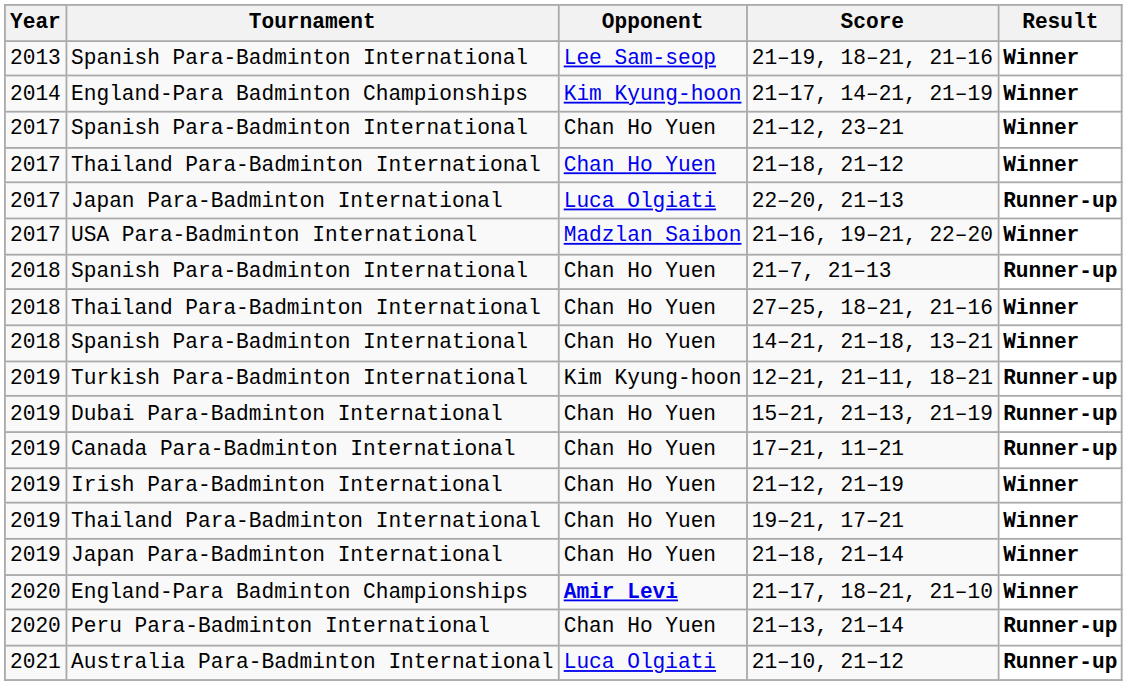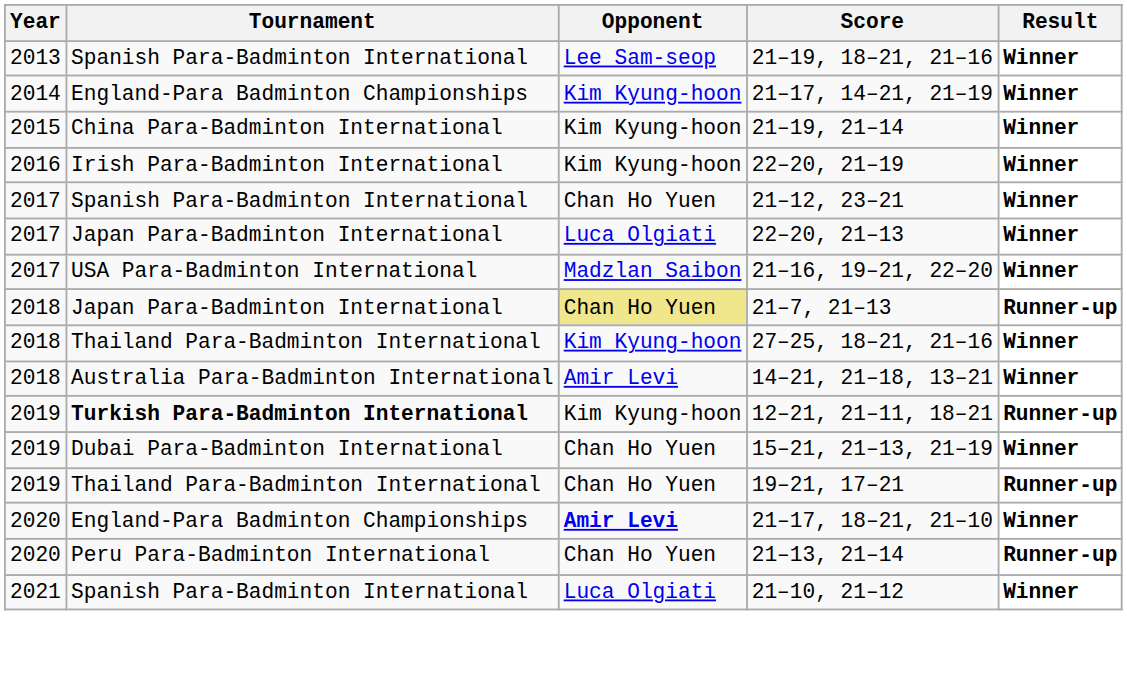 <table class="sortable wikitable" style="font-size: 90%;">
 <tr>
 <th>Year</th>
 <th>Tournament</th>
 <th>Opponent</th>
 <th>Score</th>
 <th>Result</th>
 </tr>
 <tr>
 <td align="center">2013</td>
 <td align="left">Spanish Para-Badminton International</td>
 <td align="left"> <a href='#'>Lee Sam-seop</a></td>
 <td align="left">21–19, 18–21, 21–16</td>
 <td style="text-align:left; background:white"> <strong>Winner</strong></td>
 </tr>
 <tr>
 <td align="center">2014</td>
 <td align="left">England-Para Badminton Championships</td>
 <td align="left"> <a href='#'>Kim Kyung-hoon</a></td>
 <td align="left">21–17, 14–21, 21–19</td>
 <td style="text-align:left; background:white"> <strong>Winner</strong></td>
 </tr>
 <tr>
+<td align="center">2015</td>
+<td align="left">China Para-Badminton International</td>
+<td align="left"> Kim Kyung-hoon</td>
+<td align="left">21–19, 21–14</td>
+<td style="text-align:left; background:white"> <strong>Winner</strong></td>
+</tr>
+<tr>
+<td align="center">2016</td>
+<td align="left">Irish Para-Badminton International</td>
+<td align="left"> Kim Kyung-hoon</td>
+<td align="left">22–20, 21–19</td>
+<td style="text-align:left; background:white"> <strong>Winner</strong></td>
+</tr>
+<tr>
 <td align="center">2017</td>
 <td align="left">Spanish Para-Badminton International</td>
 <td align="left"> Chan Ho Yuen</td>
 <td align="left">21–12, 23–21</td>
 <td style="text-align:left; background:white"> <strong>Winner</strong></td>
 </tr>
 <tr>
 <td align="center">2017</td>
-<td align="left">Thailand Para-Badminton International</td>
-<td align="left"> <a href='#'>Chan Ho Yuen</a></td>
-<td align="left">21–18, 21–12</td>
-<td style="text-align:left; background:white"> <strong>Winner</strong></td>
-</tr>
-<tr>
-<td align="center">2017</td>
 <td align="left">Japan Para-Badminton International</td>
 <td align="left"> <a href='#'>Luca Olgiati</a></td>
 <td align="left">22–20, 21–13</td>
-<td style="text-align:left; background:white"> <strong>Runner-up</strong></td>
+<td style="text-align:left; background:white"> <strong>Winner</strong></td>
 </tr>
 <tr>
 <td align="center">2017</td>
 <td align="left">USA Para-Badminton International</td>
 <td align="left"> <a href='#'>Madzlan Saibon</a></td>
 <td align="left">21–16, 19–21, 22–20</td>
 <td style="text-align:left; background:white"> <strong>Winner</strong></td>
 </tr>
 <tr>
 <td align="center">2018</td>
-<td align="left">Spanish Para-Badminton International</td>
-<td align="left"> Chan Ho Yuen</td>
+<td align="left">Japan Para-Badminton International</td>
+<td align="left" style="background: khaki;"> Chan Ho Yuen</td>
 <td align="left">21–7, 21–13</td>
 <td style="text-align:left; background:white"> <strong>Runner-up</strong></td>
 </tr>
 <tr>
 <td align="center">2018</td>
 <td align="left">Thailand Para-Badminton International</td>
-<td align="left"> Chan Ho Yuen</td>
+<td align="left"> <a href='#'>Kim Kyung-hoon</a></td>
 <td align="left">27–25, 18–21, 21–16</td>
 <td style="text-align:left; background:white"> <strong>Winner</strong></td>
 </tr>
 <tr>
 <td align="center">2018</td>
-<td align="left">Spanish Para-Badminton International</td>
-<td align="left"> Chan Ho Yuen</td>
+<td align="left">Australia Para-Badminton International</td>
+<td align="left"> <a href='#'>Amir Levi</a></td>
 <td align="left">14–21, 21–18, 13–21</td>
 <td style="text-align:left; background:white"> <strong>Winner</strong></td>
 </tr>
 <tr>
 <td align="center">2019</td>
-<td align="left">Turkish Para-Badminton International</td>
+<td align="left"><strong>Turkish Para-Badminton International</strong></td>
 <td align="left"> Kim Kyung-hoon</td>
 <td align="left">12–21, 21–11, 18–21</td>
 <td style="text-align:left; background:white"> <strong>Runner-up</strong></td>
 </tr>
 <tr>
 <td align="center">2019</td>
 <td align="left">Dubai Para-Badminton International</td>
 <td align="left"> Chan Ho Yuen</td>
 <td align="left">15–21, 21–13, 21–19</td>
-<td style="text-align:left; background:white"> <strong>Runner-up</strong></td>
-</tr>
-<tr>
-<td align="center">2019</td>
-<td align="left">Canada Para-Badminton International</td>
-<td align="left"> Chan Ho Yuen</td>
-<td align="left">17–21, 11–21</td>
-<td style="text-align:left; background:white"> <strong>Runner-up</strong></td>
-</tr>
-<tr>
-<td align="center">2019</td>
-<td align="left">Irish Para-Badminton International</td>
-<td align="left"> Chan Ho Yuen</td>
-<td align="left">21–12, 21–19</td>
 <td style="text-align:left; background:white"> <strong>Winner</strong></td>
 </tr>
 <tr>
 <td align="center">2019</td>
 <td align="left">Thailand Para-Badminton International</td>
 <td align="left"> Chan Ho Yuen</td>
 <td align="left">19–21, 17–21</td>
-<td style="text-align:left; background:white"> <strong>Winner</strong></td>
-</tr>
-<tr>
-<td align="center">2019</td>
-<td align="left">Japan Para-Badminton International</td>
-<td align="left"> Chan Ho Yuen</td>
-<td align="left">21–18, 21–14</td>
-<td style="text-align:left; background:white"> <strong>Winner</strong></td>
+<td style="text-align:left; background:white"> <strong>Runner-up</strong></td>
 </tr>
 <tr>
 <td align="center">2020</td>
 <td align="left">England-Para Badminton Championships</td>
 <td align="left"><strong> <a href='#'>Amir Levi</a></strong></td>
 <td align="left">21–17, 18–21, 21–10</td>
 <td style="text-align:left; background:white"> <strong>Winner</strong></td>
 </tr>
 <tr>
 <td align="center">2020</td>
 <td align="left">Peru Para-Badminton International</td>
 <td align="left"> Chan Ho Yuen</td>
 <td align="left">21–13, 21–14</td>
 <td style="text-align:left; background:white"> <strong>Runner-up</strong></td>
 </tr>
 <tr>
 <td align="center">2021</td>
-<td align="left">Australia Para-Badminton International</td>
+<td align="left">Spanish Para-Badminton International</td>
 <td align="left"> <a href='#'>Luca Olgiati</a></td>
 <td align="left">21–10, 21–12</td>
-<td style="text-align:left; background:white"> <strong>Runner-up</strong></td>
+<td style="text-align:left; background:white"> <strong>Winner</strong></td>
 </tr>
 </table>
